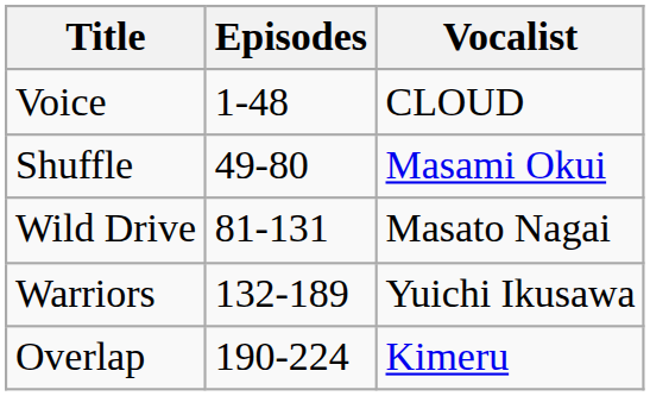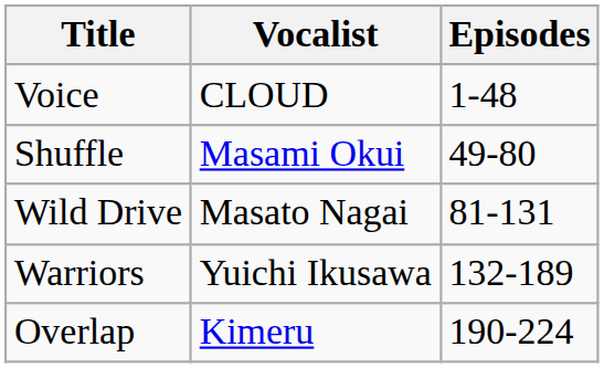 <table class="wikitable">
 <tr>
 <th>Title</th>
+<th>Vocalist</th>
 <th>Episodes</th>
-<th>Vocalist</th>
 </tr>
 <tr>
 <td>Voice</td>
+<td>CLOUD</td>
 <td>1-48</td>
-<td>CLOUD</td>
 </tr>
 <tr>
 <td>Shuffle</td>
+<td><a href='#'>Masami Okui</a></td>
 <td>49-80</td>
-<td><a href='#'>Masami Okui</a></td>
 </tr>
 <tr>
 <td>Wild Drive</td>
+<td>Masato Nagai</td>
 <td>81-131</td>
-<td>Masato Nagai</td>
 </tr>
 <tr>
 <td>Warriors</td>
+<td>Yuichi Ikusawa</td>
 <td>132-189</td>
-<td>Yuichi Ikusawa</td>
 </tr>
 <tr>
 <td>Overlap</td>
+<td><a href='#'>Kimeru</a></td>
 <td>190-224</td>
-<td><a href='#'>Kimeru</a></td>
 </tr>
 </table>
